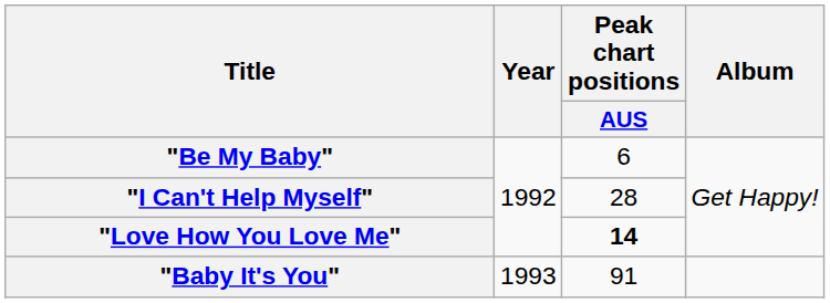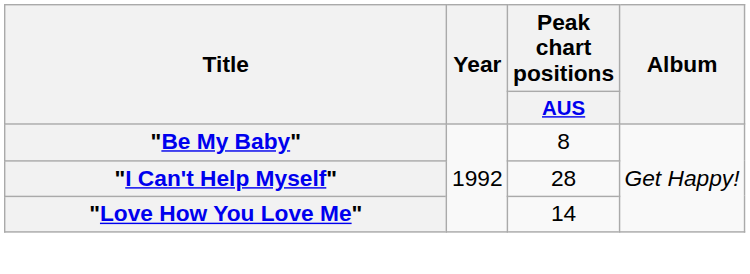 <table class="wikitable plainrowheaders" style="text-align:center;" border="1">
 <tr>
 <th scope="col" rowspan="2" style="width:19em;">Title</th>
 <th scope="col" rowspan="2" style="width:1em;">Year</th>
 <th scope="col" colspan="1">Peak chart positions</th>
 <th scope="col" rowspan="2">Album</th>
 </tr>
 <tr>
 <th scope="col" style="width:3em;font-size:90%;"><a href='#'>AUS</a><br></th>
 </tr>
 <tr>
 <th scope="row">"<a href='#'>Be My Baby</a>"</th>
 <td rowspan="3">1992</td>
-<td>6</td>
+<td>8</td>
 <td rowspan="3"><em>Get Happy!</em></td>
 </tr>
 <tr>
 <th scope="row">"<a href='#'>I Can't Help Myself</a>"</th>
 <td>28</td>
 </tr>
 <tr>
 <th scope="row">"<a href='#'>Love How You Love Me</a>"</th>
-<td><strong>14</strong></td>
-</tr>
-<tr>
-<th scope="row">"<a href='#'>Baby It's You</a>"</th>
-<td>1993</td>
-<td>91</td>
-<td></td>
+<td>14</td>
 </tr>
 </table>
